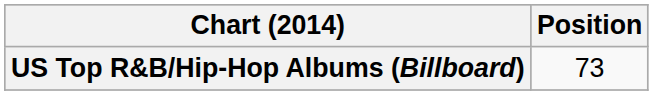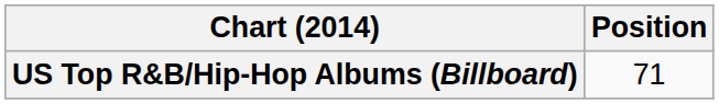 <table class="wikitable plainrowheaders" style="text-align:center">
 <tr>
 <th scope="col">Chart (2014)</th>
 <th scope="col">Position</th>
 </tr>
 <tr>
 <th scope="row">US Top R&B/Hip-Hop Albums (<em>Billboard</em>)</th>
-<td>73</td>
+<td>71</td>
 </tr>
 </table>
